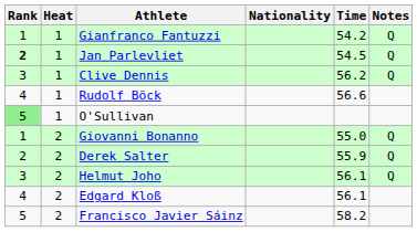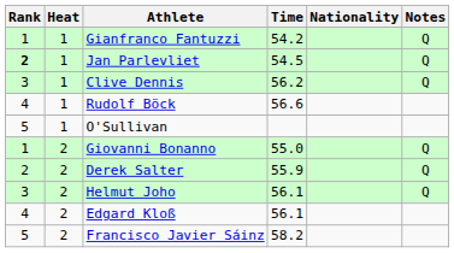 <table class="wikitable sortable" style="text-align:center">
 <tr>
 <th>Rank</th>
 <th>Heat</th>
 <th>Athlete</th>
+<th>Time</th>
 <th>Nationality</th>
-<th>Time</th>
 <th>Notes</th>
 </tr>
 <tr bgcolor=ccffcc>
 <td>1</td>
 <td>1</td>
 <td align=left><a href='#'>Gianfranco Fantuzzi</a></td>
+<td>54.2</td>
 <td align=left></td>
-<td>54.2</td>
 <td>Q</td>
 </tr>
 <tr bgcolor=ccffcc>
 <td><strong>2</strong></td>
 <td>1</td>
 <td align=left><a href='#'>Jan Parlevliet</a></td>
+<td>54.5</td>
 <td align=left></td>
-<td>54.5</td>
 <td>Q</td>
 </tr>
 <tr bgcolor=ccffcc>
 <td>3</td>
 <td>1</td>
 <td align=left><a href='#'>Clive Dennis</a></td>
+<td>56.2</td>
 <td align=left></td>
-<td>56.2</td>
 <td>Q</td>
 </tr>
 <tr>
 <td>4</td>
 <td>1</td>
 <td align=left><a href='#'>Rudolf Böck</a></td>
+<td>56.6</td>
 <td align=left></td>
-<td>56.6</td>
 <td></td>
 </tr>
 <tr>
-<td style="background: lightgreen;">5</td>
+<td>5</td>
 <td>1</td>
 <td align=left>O'Sullivan</td>
+<td></td>
 <td align=left></td>
-<td></td>
 <td></td>
 </tr>
 <tr bgcolor=ccffcc>
 <td>1</td>
 <td>2</td>
 <td align=left><a href='#'>Giovanni Bonanno</a></td>
+<td>55.0</td>
 <td align=left></td>
-<td>55.0</td>
 <td>Q</td>
 </tr>
 <tr bgcolor=ccffcc>
 <td>2</td>
 <td>2</td>
 <td align=left><a href='#'>Derek Salter</a></td>
+<td>55.9</td>
 <td align=left></td>
-<td>55.9</td>
 <td>Q</td>
 </tr>
 <tr bgcolor=ccffcc>
 <td>3</td>
 <td>2</td>
 <td align=left><a href='#'>Helmut Joho</a></td>
+<td>56.1</td>
 <td align=left></td>
-<td>56.1</td>
 <td>Q</td>
 </tr>
 <tr>
 <td>4</td>
 <td>2</td>
 <td align=left><a href='#'>Edgard Kloß</a></td>
+<td>56.1</td>
 <td align=left></td>
-<td>56.1</td>
 <td></td>
 </tr>
 <tr>
 <td>5</td>
 <td>2</td>
 <td align=left><a href='#'>Francisco Javier Sáinz</a></td>
+<td>58.2</td>
 <td align=left></td>
-<td>58.2</td>
 <td></td>
 </tr>
 </table>
